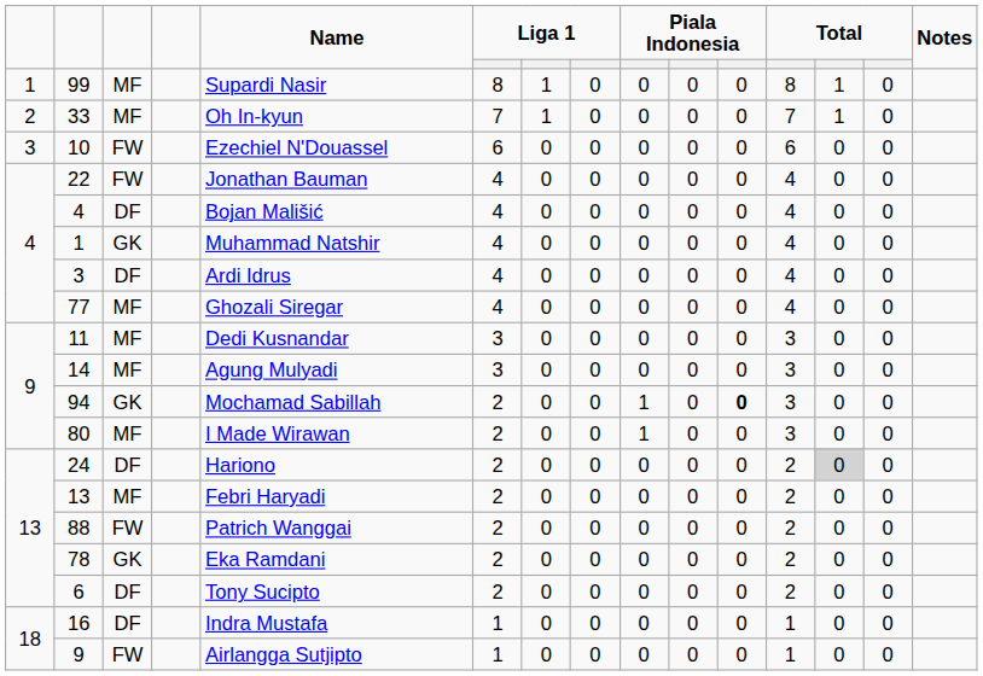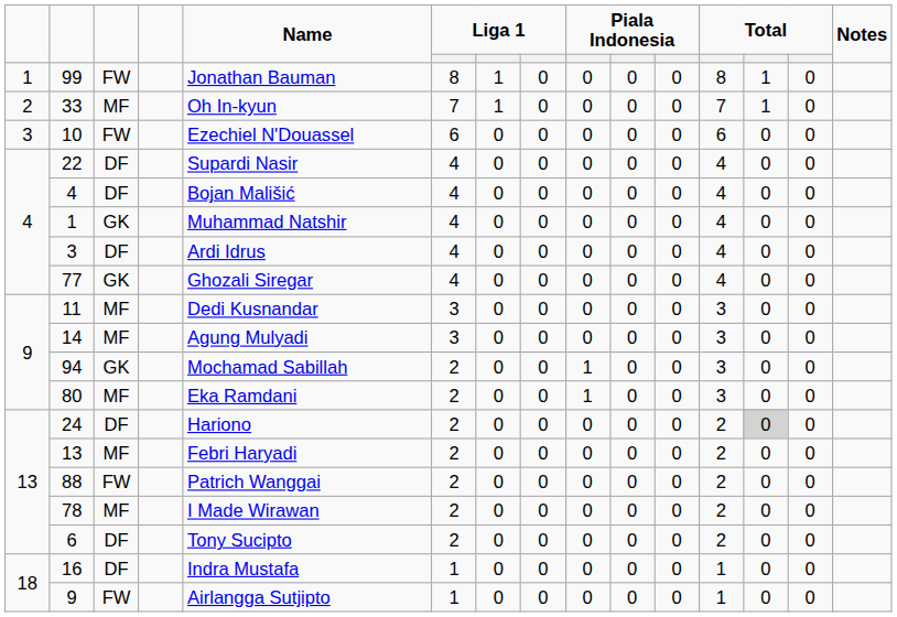 <table class="wikitable sortable" style="font-size: 95%; text-align: center;">
 <tr>
 <td rowspan="2"  style="width:30px; text-align:center;"></td>
 <td rowspan="2"  style="width:30px; text-align:center;"></td>
 <td rowspan="2"  style="width:30px; text-align:center;"></td>
 <td rowspan="2"  style="width:30px; text-align:center;"></td>
 <td rowspan="2"  style="width:200px; text-align:center;"><strong>Name</strong></td>
 <td colspan="3" style="text-align:center;"><strong>Liga 1</strong></td>
 <td colspan="3" style="text-align:center;"><strong>Piala Indonesia</strong></td>
 <td colspan="3" style="text-align:center;"><strong>Total</strong></td>
 <td rowspan="2" style="text-align:center;"><strong>Notes</strong></td>
 </tr>
 <tr>
 <th width=30></th>
 <th width=30></th>
 <th width=30></th>
 <th width=30></th>
 <th width=30></th>
 <th width=30></th>
 <th width=30></th>
 <th width=30></th>
 <th width=30></th>
 </tr>
 <tr>
 <td>1</td>
 <td>99</td>
-<td>MF</td>
+<td>FW</td>
 <td></td>
-<td align=left><a href='#'>Supardi Nasir</a></td>
+<td align=left><a href='#'>Jonathan Bauman</a></td>
 <td>8</td>
 <td>1</td>
 <td>0</td>
 <td>0</td>
 <td>0</td>
 <td>0</td>
 <td>8</td>
 <td>1</td>
 <td>0</td>
 <td></td>
 </tr>
 <tr>
 <td>2</td>
 <td>33</td>
 <td>MF</td>
 <td></td>
 <td align=left><a href='#'>Oh In-kyun</a></td>
 <td>7</td>
 <td>1</td>
 <td>0</td>
 <td>0</td>
 <td>0</td>
 <td>0</td>
 <td>7</td>
 <td>1</td>
 <td>0</td>
 <td></td>
 </tr>
 <tr>
 <td>3</td>
 <td>10</td>
 <td>FW</td>
 <td></td>
 <td align=left><a href='#'>Ezechiel N'Douassel</a></td>
 <td>6</td>
 <td>0</td>
 <td>0</td>
 <td>0</td>
 <td>0</td>
 <td>0</td>
 <td>6</td>
 <td>0</td>
 <td>0</td>
 <td></td>
 </tr>
 <tr>
 <td rowspan="5">4</td>
 <td>22</td>
-<td>FW</td>
+<td>DF</td>
 <td></td>
-<td align=left><a href='#'>Jonathan Bauman</a></td>
+<td align=left><a href='#'>Supardi Nasir</a></td>
 <td>4</td>
 <td>0</td>
 <td>0</td>
 <td>0</td>
 <td>0</td>
 <td>0</td>
 <td>4</td>
 <td>0</td>
 <td>0</td>
 <td></td>
 </tr>
 <tr>
 <td>4</td>
 <td>DF</td>
 <td></td>
 <td align=left><a href='#'>Bojan Mališić</a></td>
 <td>4</td>
 <td>0</td>
 <td>0</td>
 <td>0</td>
 <td>0</td>
 <td>0</td>
 <td>4</td>
 <td>0</td>
 <td>0</td>
 <td></td>
 </tr>
 <tr>
 <td>1</td>
 <td>GK</td>
 <td></td>
 <td align=left><a href='#'>Muhammad Natshir</a></td>
 <td>4</td>
 <td>0</td>
 <td>0</td>
 <td>0</td>
 <td>0</td>
 <td>0</td>
 <td>4</td>
 <td>0</td>
 <td>0</td>
 <td></td>
 </tr>
 <tr>
 <td>3</td>
 <td>DF</td>
 <td></td>
 <td align=left><a href='#'>Ardi Idrus</a></td>
 <td>4</td>
 <td>0</td>
 <td>0</td>
 <td>0</td>
 <td>0</td>
 <td>0</td>
 <td>4</td>
 <td>0</td>
 <td>0</td>
 <td></td>
 </tr>
 <tr>
 <td>77</td>
-<td>MF</td>
+<td>GK</td>
 <td></td>
 <td align=left><a href='#'>Ghozali Siregar</a></td>
 <td>4</td>
 <td>0</td>
 <td>0</td>
 <td>0</td>
 <td>0</td>
 <td>0</td>
 <td>4</td>
 <td>0</td>
 <td>0</td>
 <td></td>
 </tr>
 <tr>
 <td rowspan="4">9</td>
 <td>11</td>
 <td>MF</td>
 <td></td>
 <td align=left><a href='#'>Dedi Kusnandar</a></td>
 <td>3</td>
 <td>0</td>
 <td>0</td>
 <td>0</td>
 <td>0</td>
 <td>0</td>
 <td>3</td>
 <td>0</td>
 <td>0</td>
 <td></td>
 </tr>
 <tr>
 <td>14</td>
 <td>MF</td>
 <td></td>
 <td align=left><a href='#'>Agung Mulyadi</a></td>
 <td>3</td>
 <td>0</td>
 <td>0</td>
 <td>0</td>
 <td>0</td>
 <td>0</td>
 <td>3</td>
 <td>0</td>
 <td>0</td>
 <td></td>
 </tr>
 <tr>
 <td>94</td>
 <td>GK</td>
 <td></td>
 <td align=left><a href='#'>Mochamad Sabillah</a></td>
 <td>2</td>
 <td>0</td>
 <td>0</td>
 <td>1</td>
 <td>0</td>
-<td><strong>0</strong></td>
+<td>0</td>
 <td>3</td>
 <td>0</td>
 <td>0</td>
 <td></td>
 </tr>
 <tr>
 <td>80</td>
 <td>MF</td>
 <td></td>
-<td align=left><a href='#'>I Made Wirawan</a></td>
+<td align=left><a href='#'>Eka Ramdani</a></td>
 <td>2</td>
 <td>0</td>
 <td>0</td>
 <td>1</td>
 <td>0</td>
 <td>0</td>
 <td>3</td>
 <td>0</td>
 <td>0</td>
 <td></td>
 </tr>
 <tr>
 <td rowspan="5">13</td>
 <td>24</td>
 <td>DF</td>
 <td></td>
 <td align=left><a href='#'>Hariono</a></td>
 <td>2</td>
 <td>0</td>
 <td>0</td>
 <td>0</td>
 <td>0</td>
 <td>0</td>
 <td>2</td>
 <td style="background: lightgrey;">0</td>
 <td>0</td>
 <td></td>
 </tr>
 <tr>
 <td>13</td>
 <td>MF</td>
 <td></td>
 <td align=left><a href='#'>Febri Haryadi</a></td>
 <td>2</td>
 <td>0</td>
 <td>0</td>
 <td>0</td>
 <td>0</td>
 <td>0</td>
 <td>2</td>
 <td>0</td>
 <td>0</td>
 <td></td>
 </tr>
 <tr>
 <td>88</td>
 <td>FW</td>
 <td></td>
 <td align=left><a href='#'>Patrich Wanggai</a></td>
 <td>2</td>
 <td>0</td>
 <td>0</td>
 <td>0</td>
 <td>0</td>
 <td>0</td>
 <td>2</td>
 <td>0</td>
 <td>0</td>
 <td></td>
 </tr>
 <tr>
 <td>78</td>
-<td>GK</td>
+<td>MF</td>
 <td></td>
-<td align=left><a href='#'>Eka Ramdani</a></td>
+<td align=left><a href='#'>I Made Wirawan</a></td>
 <td>2</td>
 <td>0</td>
 <td>0</td>
 <td>0</td>
 <td>0</td>
 <td>0</td>
 <td>2</td>
 <td>0</td>
 <td>0</td>
 <td></td>
 </tr>
 <tr>
 <td>6</td>
 <td>DF</td>
 <td></td>
 <td align=left><a href='#'>Tony Sucipto</a></td>
 <td>2</td>
 <td>0</td>
 <td>0</td>
 <td>0</td>
 <td>0</td>
 <td>0</td>
 <td>2</td>
 <td>0</td>
 <td>0</td>
 <td></td>
 </tr>
 <tr>
 <td rowspan="2">18</td>
 <td>16</td>
 <td>DF</td>
 <td></td>
 <td align=left><a href='#'>Indra Mustafa</a></td>
 <td>1</td>
 <td>0</td>
 <td>0</td>
 <td>0</td>
 <td>0</td>
 <td>0</td>
 <td>1</td>
 <td>0</td>
 <td>0</td>
 <td></td>
 </tr>
 <tr>
 <td>9</td>
 <td>FW</td>
 <td></td>
 <td align=left><a href='#'>Airlangga Sutjipto</a></td>
 <td>1</td>
 <td>0</td>
 <td>0</td>
 <td>0</td>
 <td>0</td>
 <td>0</td>
 <td>1</td>
 <td>0</td>
 <td>0</td>
 <td></td>
 </tr>
 </table>
